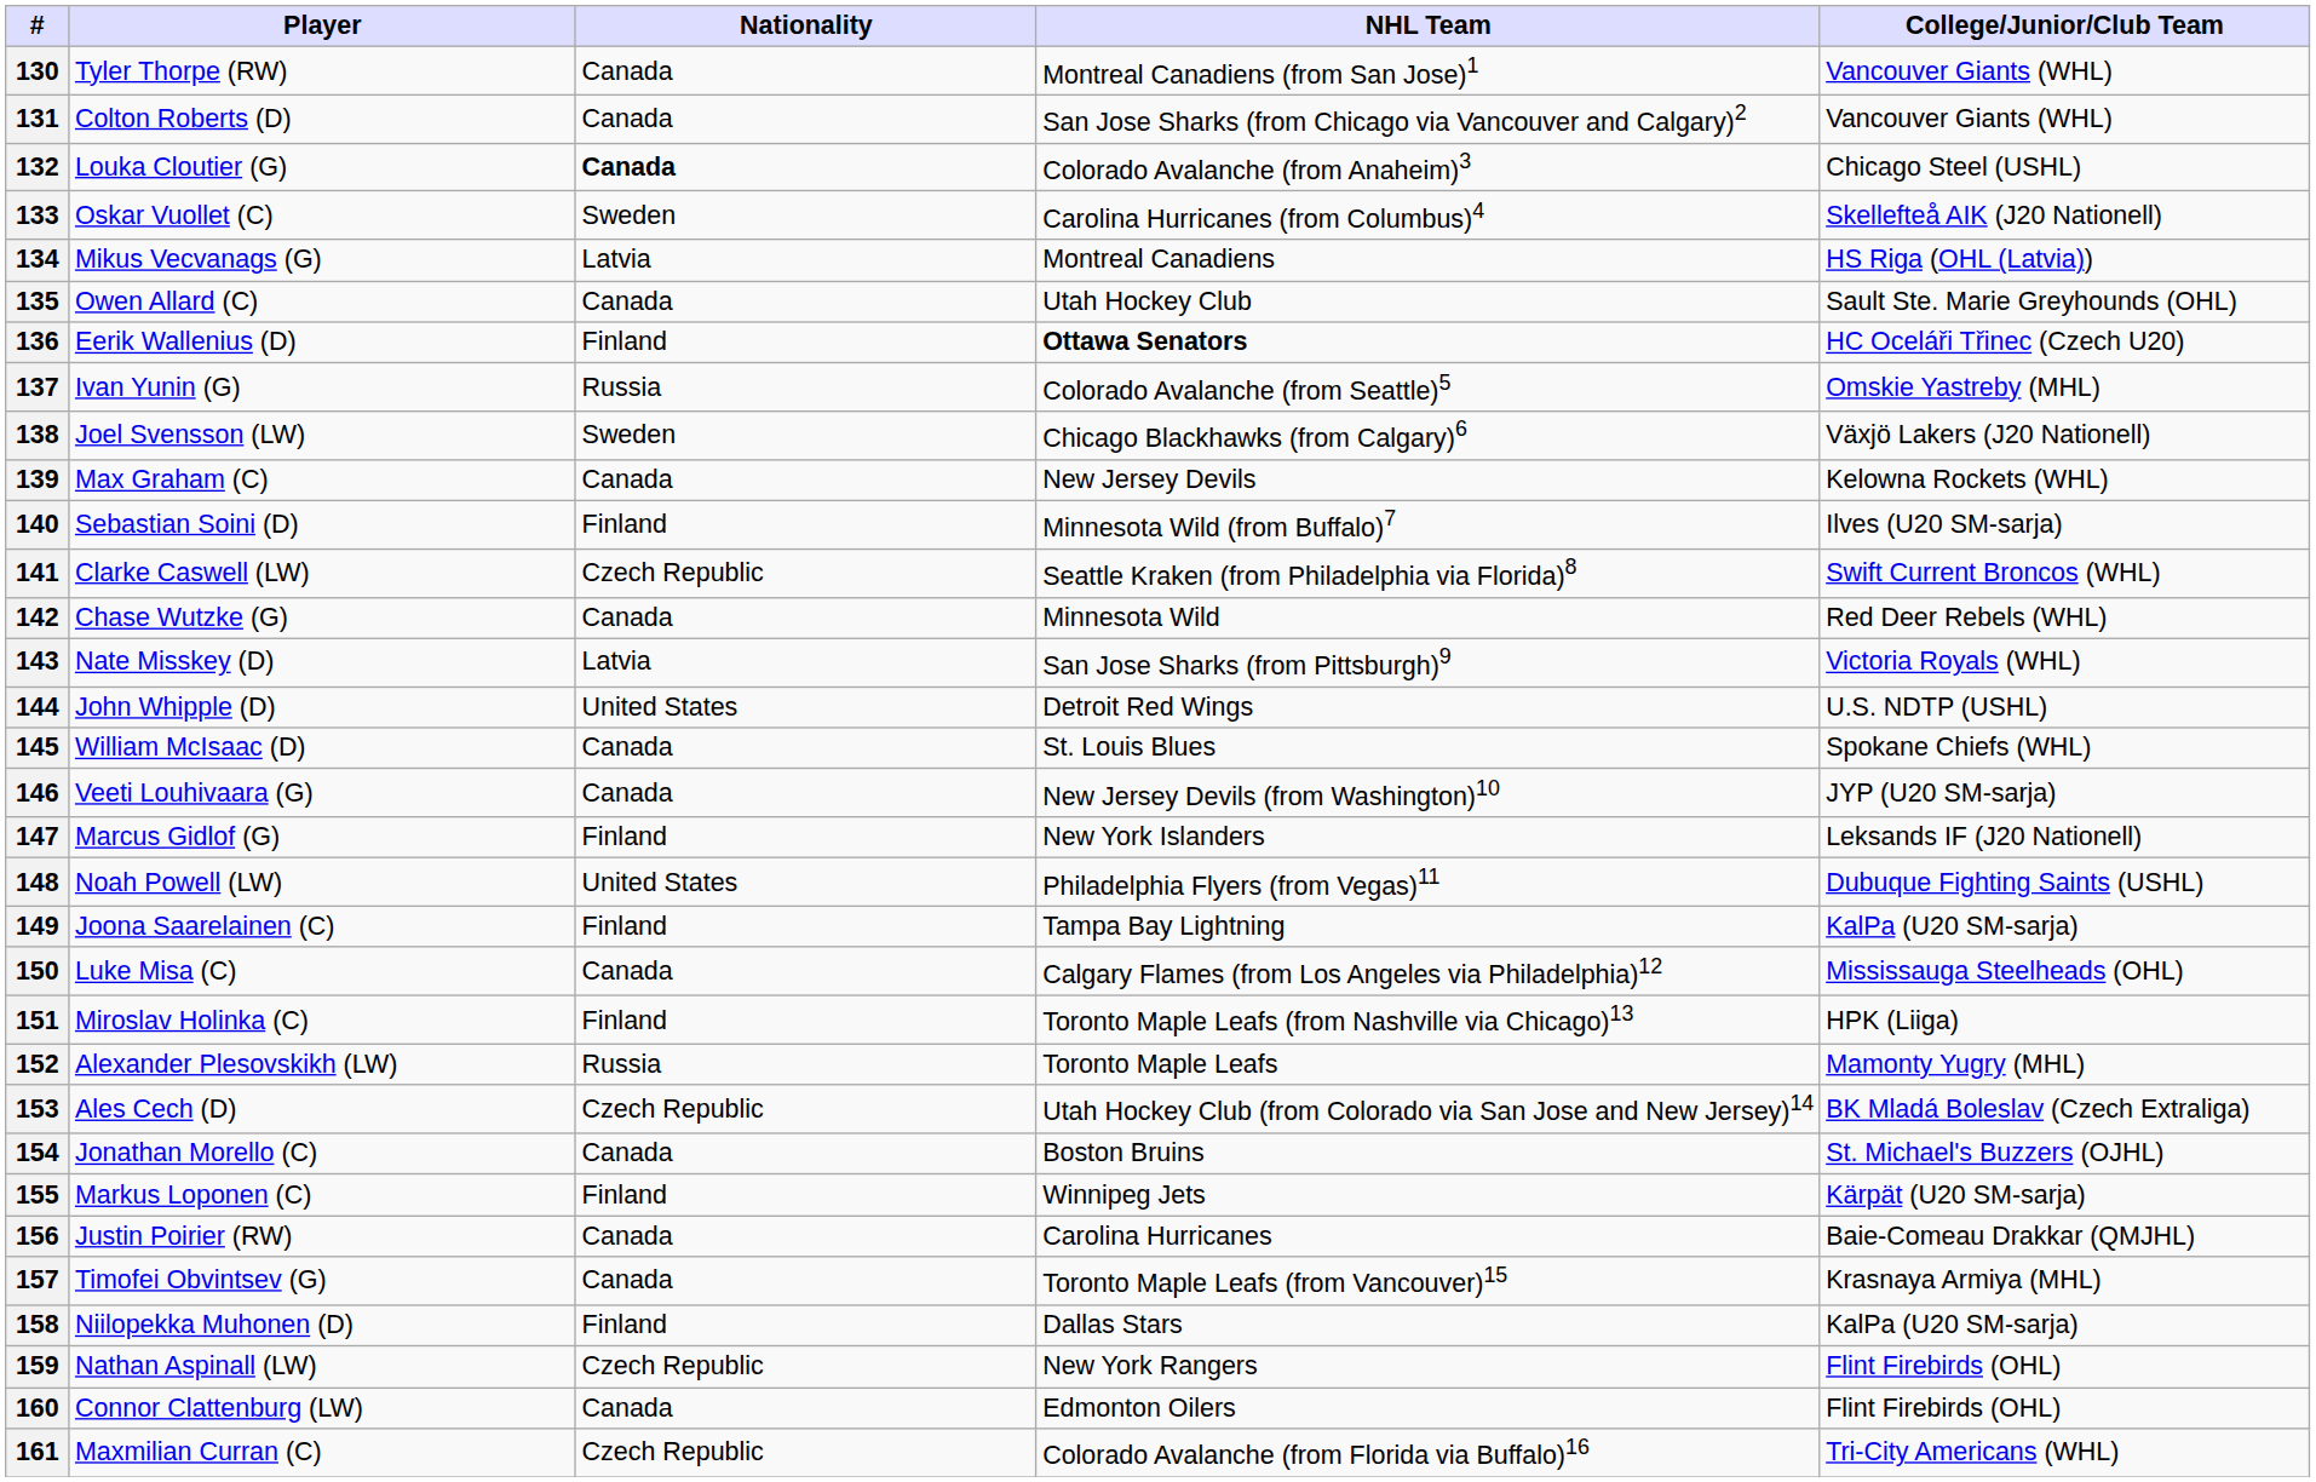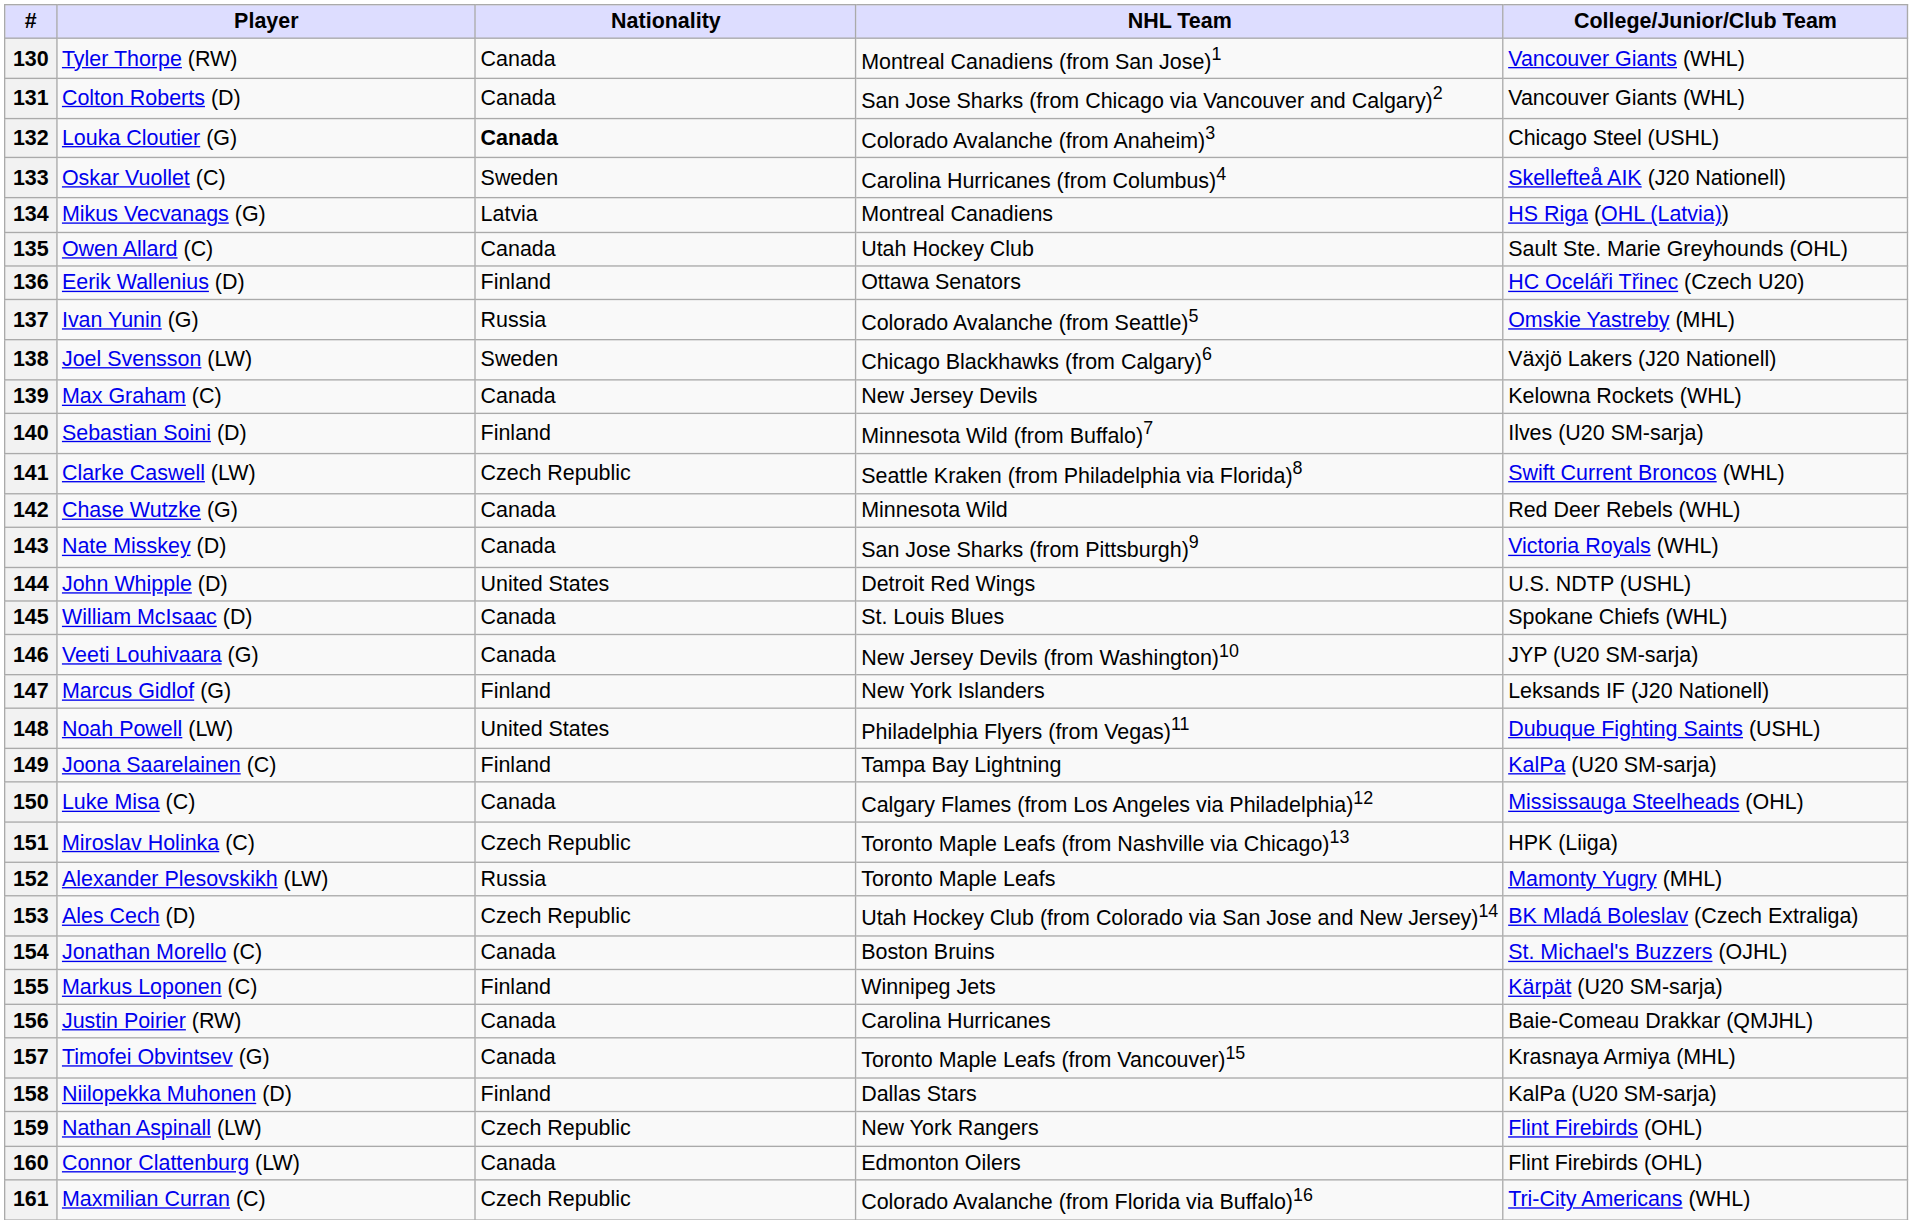 <table class="wikitable">
 <tr>
 <th style="background:#ddf; width:2.75%;">#</th>
 <th style="background:#ddf; width:22.0%;">Player</th>
 <th style="background:#ddf; width:20.0%;">Nationality</th>
 <th style="background:#ddf; width:34.0%;">NHL Team</th>
 <th style="background:#ddf; width:100.0%;">College/Junior/Club Team</th>
 </tr>
 <tr>
 <th>130</th>
 <td><a href='#'>Tyler Thorpe</a> (RW)</td>
 <td> Canada</td>
 <td>Montreal Canadiens (from San Jose)<sup>1</sup></td>
 <td><a href='#'>Vancouver Giants</a> (WHL)</td>
 </tr>
 <tr>
 <th>131</th>
 <td><a href='#'>Colton Roberts</a> (D)</td>
 <td> Canada</td>
 <td>San Jose Sharks (from Chicago via Vancouver and Calgary)<sup>2</sup></td>
 <td>Vancouver Giants (WHL)</td>
 </tr>
 <tr>
 <th>132</th>
 <td><a href='#'>Louka Cloutier</a> (G)</td>
 <td><strong> Canada</strong></td>
 <td>Colorado Avalanche (from Anaheim)<sup>3</sup></td>
 <td>Chicago Steel (USHL)</td>
 </tr>
 <tr>
 <th>133</th>
 <td><a href='#'>Oskar Vuollet</a> (C)</td>
 <td> Sweden</td>
 <td>Carolina Hurricanes (from Columbus)<sup>4</sup></td>
 <td><a href='#'>Skellefteå AIK</a> (J20 Nationell)</td>
 </tr>
 <tr>
 <th>134</th>
 <td><a href='#'>Mikus Vecvanags</a> (G)</td>
 <td> Latvia</td>
 <td>Montreal Canadiens</td>
 <td><a href='#'>HS Riga</a> (<a href='#'>OHL (Latvia)</a>)</td>
 </tr>
 <tr>
 <th>135</th>
 <td><a href='#'>Owen Allard</a> (C)</td>
 <td> Canada</td>
 <td>Utah Hockey Club</td>
 <td>Sault Ste. Marie Greyhounds (OHL)</td>
 </tr>
 <tr>
 <th>136</th>
 <td><a href='#'>Eerik Wallenius</a> (D)</td>
 <td> Finland</td>
-<td><strong>Ottawa Senators</strong></td>
+<td>Ottawa Senators</td>
 <td><a href='#'>HC Oceláři Třinec</a> (Czech U20)</td>
 </tr>
 <tr>
 <th>137</th>
 <td><a href='#'>Ivan Yunin</a> (G)</td>
 <td> Russia</td>
 <td>Colorado Avalanche (from Seattle)<sup>5</sup></td>
 <td><a href='#'>Omskie Yastreby</a> (MHL)</td>
 </tr>
 <tr>
 <th>138</th>
 <td><a href='#'>Joel Svensson</a> (LW)</td>
 <td> Sweden</td>
 <td>Chicago Blackhawks (from Calgary)<sup>6</sup></td>
 <td>Växjö Lakers (J20 Nationell)</td>
 </tr>
 <tr>
 <th>139</th>
 <td><a href='#'>Max Graham</a> (C)</td>
 <td> Canada</td>
 <td>New Jersey Devils</td>
 <td>Kelowna Rockets (WHL)</td>
 </tr>
 <tr>
 <th>140</th>
 <td><a href='#'>Sebastian Soini</a> (D)</td>
 <td> Finland</td>
 <td>Minnesota Wild (from Buffalo)<sup>7</sup></td>
 <td>Ilves (U20 SM-sarja)</td>
 </tr>
 <tr>
 <th>141</th>
 <td><a href='#'>Clarke Caswell</a> (LW)</td>
 <td> Czech Republic</td>
 <td>Seattle Kraken (from Philadelphia via Florida)<sup>8</sup></td>
 <td><a href='#'>Swift Current Broncos</a> (WHL)</td>
 </tr>
 <tr>
 <th>142</th>
 <td><a href='#'>Chase Wutzke</a> (G)</td>
 <td> Canada</td>
 <td>Minnesota Wild</td>
 <td>Red Deer Rebels (WHL)</td>
 </tr>
 <tr>
 <th>143</th>
 <td><a href='#'>Nate Misskey</a> (D)</td>
-<td> Latvia</td>
+<td> Canada</td>
 <td>San Jose Sharks (from Pittsburgh)<sup>9</sup></td>
 <td><a href='#'>Victoria Royals</a> (WHL)</td>
 </tr>
 <tr>
 <th>144</th>
 <td><a href='#'>John Whipple</a> (D)</td>
 <td> United States</td>
 <td>Detroit Red Wings</td>
 <td>U.S. NDTP (USHL)</td>
 </tr>
 <tr>
 <th>145</th>
 <td><a href='#'>William McIsaac</a> (D)</td>
 <td> Canada</td>
 <td>St. Louis Blues</td>
 <td>Spokane Chiefs (WHL)</td>
 </tr>
 <tr>
 <th>146</th>
 <td><a href='#'>Veeti Louhivaara</a> (G)</td>
 <td> Canada</td>
 <td>New Jersey Devils (from Washington)<sup>10</sup></td>
 <td>JYP (U20 SM-sarja)</td>
 </tr>
 <tr>
 <th>147</th>
 <td><a href='#'>Marcus Gidlof</a> (G)</td>
 <td> Finland</td>
 <td>New York Islanders</td>
 <td>Leksands IF (J20 Nationell)</td>
 </tr>
 <tr>
 <th>148</th>
 <td><a href='#'>Noah Powell</a> (LW)</td>
 <td> United States</td>
 <td>Philadelphia Flyers (from Vegas)<sup>11</sup></td>
 <td><a href='#'>Dubuque Fighting Saints</a> (USHL)</td>
 </tr>
 <tr>
 <th>149</th>
 <td><a href='#'>Joona Saarelainen</a> (C)</td>
 <td> Finland</td>
 <td>Tampa Bay Lightning</td>
 <td><a href='#'>KalPa</a> (U20 SM-sarja)</td>
 </tr>
 <tr>
 <th>150</th>
 <td><a href='#'>Luke Misa</a> (C)</td>
 <td> Canada</td>
 <td>Calgary Flames (from Los Angeles via Philadelphia)<sup>12</sup></td>
 <td><a href='#'>Mississauga Steelheads</a> (OHL)</td>
 </tr>
 <tr>
 <th>151</th>
 <td><a href='#'>Miroslav Holinka</a> (C)</td>
-<td> Finland</td>
+<td> Czech Republic</td>
 <td>Toronto Maple Leafs (from Nashville via Chicago)<sup>13</sup></td>
 <td>HPK (Liiga)</td>
 </tr>
 <tr>
 <th>152</th>
 <td><a href='#'>Alexander Plesovskikh</a> (LW)</td>
 <td> Russia</td>
 <td>Toronto Maple Leafs</td>
 <td><a href='#'>Mamonty Yugry</a> (MHL)</td>
 </tr>
 <tr>
 <th>153</th>
 <td><a href='#'>Ales Cech</a> (D)</td>
 <td> Czech Republic</td>
 <td>Utah Hockey Club (from Colorado via San Jose and New Jersey)<sup>14</sup></td>
 <td><a href='#'>BK Mladá Boleslav</a> (Czech Extraliga)</td>
 </tr>
 <tr>
 <th>154</th>
 <td><a href='#'>Jonathan Morello</a> (C)</td>
 <td> Canada</td>
 <td>Boston Bruins</td>
 <td><a href='#'>St. Michael's Buzzers</a> (OJHL)</td>
 </tr>
 <tr>
 <th>155</th>
 <td><a href='#'>Markus Loponen</a> (C)</td>
 <td> Finland</td>
 <td>Winnipeg Jets</td>
 <td><a href='#'>Kärpät</a> (U20 SM-sarja)</td>
 </tr>
 <tr>
 <th>156</th>
 <td><a href='#'>Justin Poirier</a> (RW)</td>
 <td> Canada</td>
 <td>Carolina Hurricanes</td>
 <td>Baie-Comeau Drakkar (QMJHL)</td>
 </tr>
 <tr>
 <th>157</th>
 <td><a href='#'>Timofei Obvintsev</a> (G)</td>
 <td> Canada</td>
 <td>Toronto Maple Leafs (from Vancouver)<sup>15</sup></td>
 <td>Krasnaya Armiya (MHL)</td>
 </tr>
 <tr>
 <th>158</th>
 <td><a href='#'>Niilopekka Muhonen</a> (D)</td>
 <td> Finland</td>
 <td>Dallas Stars</td>
 <td>KalPa (U20 SM-sarja)</td>
 </tr>
 <tr>
 <th>159</th>
 <td><a href='#'>Nathan Aspinall</a> (LW)</td>
 <td> Czech Republic</td>
 <td>New York Rangers</td>
 <td><a href='#'>Flint Firebirds</a> (OHL)</td>
 </tr>
 <tr>
 <th>160</th>
 <td><a href='#'>Connor Clattenburg</a> (LW)</td>
 <td> Canada</td>
 <td>Edmonton Oilers</td>
 <td>Flint Firebirds (OHL)</td>
 </tr>
 <tr>
 <th>161</th>
 <td><a href='#'>Maxmilian Curran</a> (C)</td>
 <td> Czech Republic</td>
 <td>Colorado Avalanche (from Florida via Buffalo)<sup>16</sup></td>
 <td><a href='#'>Tri-City Americans</a> (WHL)</td>
 </tr>
 </table>
